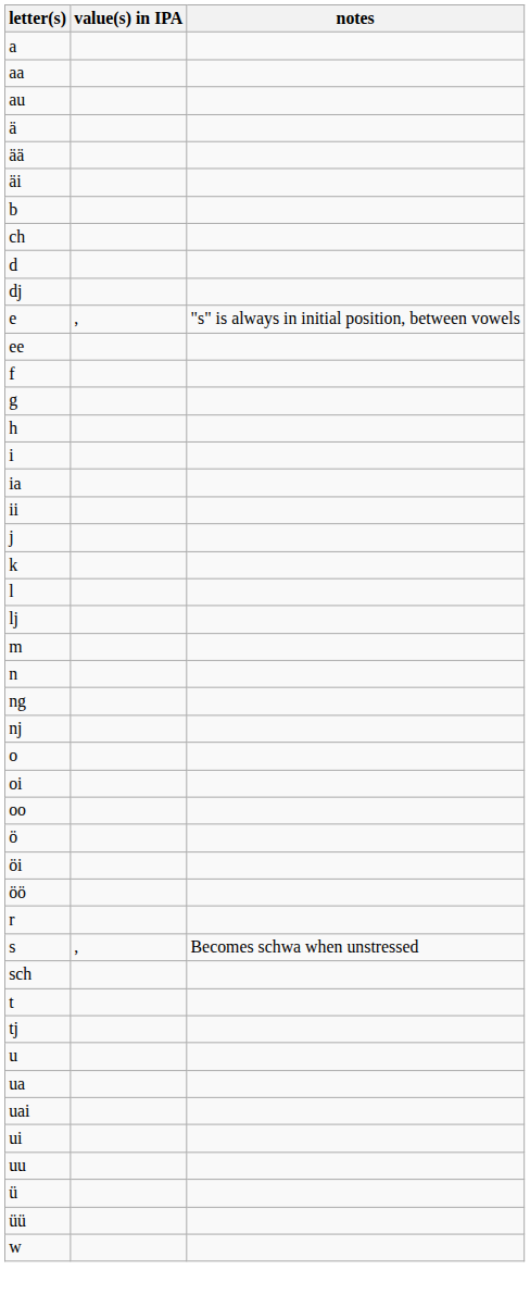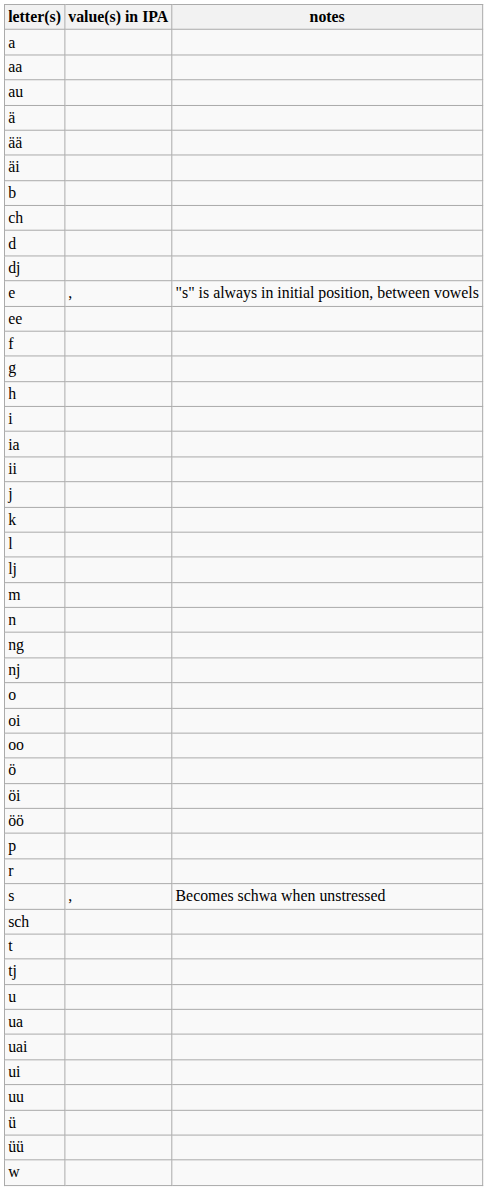 <table class="wikitable">
 <tr>
 <th>letter(s)</th>
 <th>value(s) in IPA</th>
 <th>notes</th>
 </tr>
 <tr>
 <td>a</td>
 <td></td>
 <td></td>
 </tr>
 <tr>
 <td>aa</td>
 <td></td>
 <td></td>
 </tr>
 <tr>
 <td>au</td>
 <td></td>
 <td></td>
 </tr>
 <tr>
 <td>ä</td>
 <td></td>
 <td></td>
 </tr>
 <tr>
 <td>ää</td>
 <td></td>
 <td></td>
 </tr>
 <tr>
 <td>äi</td>
 <td></td>
 <td></td>
 </tr>
 <tr>
 <td>b</td>
 <td></td>
 <td></td>
 </tr>
 <tr>
 <td>ch</td>
 <td></td>
 <td></td>
 </tr>
 <tr>
 <td>d</td>
 <td></td>
 <td></td>
 </tr>
 <tr>
 <td>dj</td>
 <td></td>
 <td></td>
 </tr>
 <tr>
 <td>e</td>
 <td>, </td>
 <td>"s" is always  in initial position,  between vowels</td>
 </tr>
 <tr>
 <td>ee</td>
 <td></td>
 <td></td>
 </tr>
 <tr>
 <td>f</td>
 <td></td>
 <td></td>
 </tr>
 <tr>
 <td>g</td>
 <td></td>
 <td></td>
 </tr>
 <tr>
 <td>h</td>
 <td></td>
 <td></td>
 </tr>
 <tr>
 <td>i</td>
 <td></td>
 <td></td>
 </tr>
 <tr>
 <td>ia</td>
 <td></td>
 <td></td>
 </tr>
 <tr>
 <td>ii</td>
 <td></td>
 <td></td>
 </tr>
 <tr>
 <td>j</td>
 <td></td>
 <td></td>
 </tr>
 <tr>
 <td>k</td>
 <td></td>
 <td></td>
 </tr>
 <tr>
 <td>l</td>
 <td></td>
 <td></td>
 </tr>
 <tr>
 <td>lj</td>
 <td></td>
 <td></td>
 </tr>
 <tr>
 <td>m</td>
 <td></td>
 <td></td>
 </tr>
 <tr>
 <td>n</td>
 <td></td>
 <td></td>
 </tr>
 <tr>
 <td>ng</td>
 <td></td>
 <td></td>
 </tr>
 <tr>
 <td>nj</td>
 <td></td>
 <td></td>
 </tr>
 <tr>
 <td>o</td>
 <td></td>
 <td></td>
 </tr>
 <tr>
 <td>oi</td>
 <td></td>
 <td></td>
 </tr>
 <tr>
 <td>oo</td>
 <td></td>
 <td></td>
 </tr>
 <tr>
 <td>ö</td>
 <td></td>
 <td></td>
 </tr>
 <tr>
 <td>öi</td>
 <td></td>
 <td></td>
 </tr>
 <tr>
 <td>öö</td>
 <td></td>
 <td></td>
 </tr>
 <tr>
+<td>p</td>
+<td></td>
+<td></td>
+</tr>
+<tr>
 <td>r</td>
 <td></td>
 <td></td>
 </tr>
 <tr>
 <td>s</td>
 <td>, </td>
 <td>Becomes schwa when unstressed</td>
 </tr>
 <tr>
 <td>sch</td>
 <td></td>
 <td></td>
 </tr>
 <tr>
 <td>t</td>
 <td></td>
 <td></td>
 </tr>
 <tr>
 <td>tj</td>
 <td></td>
 <td></td>
 </tr>
 <tr>
 <td>u</td>
 <td></td>
 <td></td>
 </tr>
 <tr>
 <td>ua</td>
 <td></td>
 <td></td>
 </tr>
 <tr>
 <td>uai</td>
 <td></td>
 <td></td>
 </tr>
 <tr>
 <td>ui</td>
 <td></td>
 <td></td>
 </tr>
 <tr>
 <td>uu</td>
 <td></td>
 <td></td>
 </tr>
 <tr>
 <td>ü</td>
 <td></td>
 <td></td>
 </tr>
 <tr>
 <td>üü</td>
 <td></td>
 <td></td>
 </tr>
 <tr>
 <td>w</td>
 <td></td>
 <td></td>
 </tr>
 </table>
